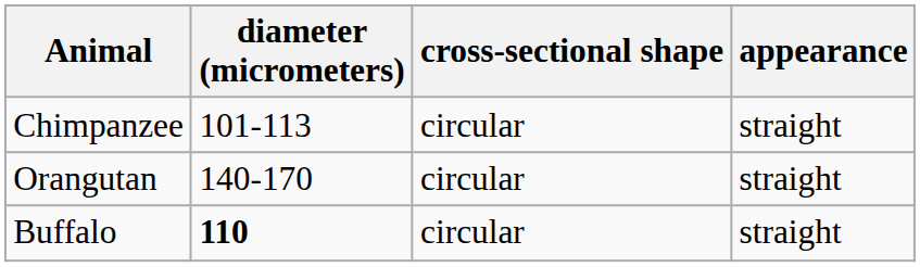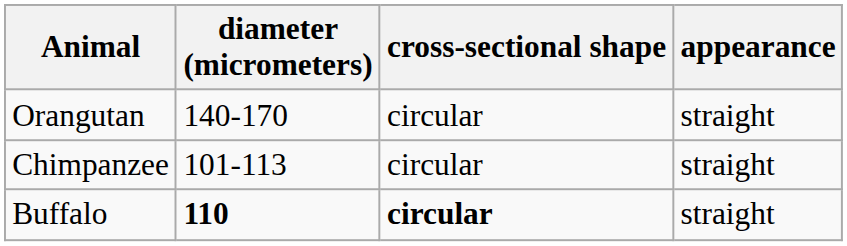 <table class="wikitable">
 <tr>
 <th>Animal</th>
 <th>diameter<br>(micrometers)</th>
 <th>cross-sectional shape</th>
 <th>appearance</th>
 </tr>
 <tr>
+<td>Orangutan</td>
+<td>140-170</td>
+<td>circular</td>
+<td>straight</td>
+</tr>
+<tr>
 <td>Chimpanzee</td>
 <td>101-113</td>
 <td>circular</td>
 <td>straight</td>
 </tr>
 <tr>
-<td>Orangutan</td>
-<td>140-170</td>
-<td>circular</td>
-<td>straight</td>
-</tr>
-<tr>
 <td>Buffalo</td>
 <td><strong>110</strong></td>
-<td>circular</td>
+<td><strong>circular</strong></td>
 <td>straight</td>
 </tr>
 </table>
